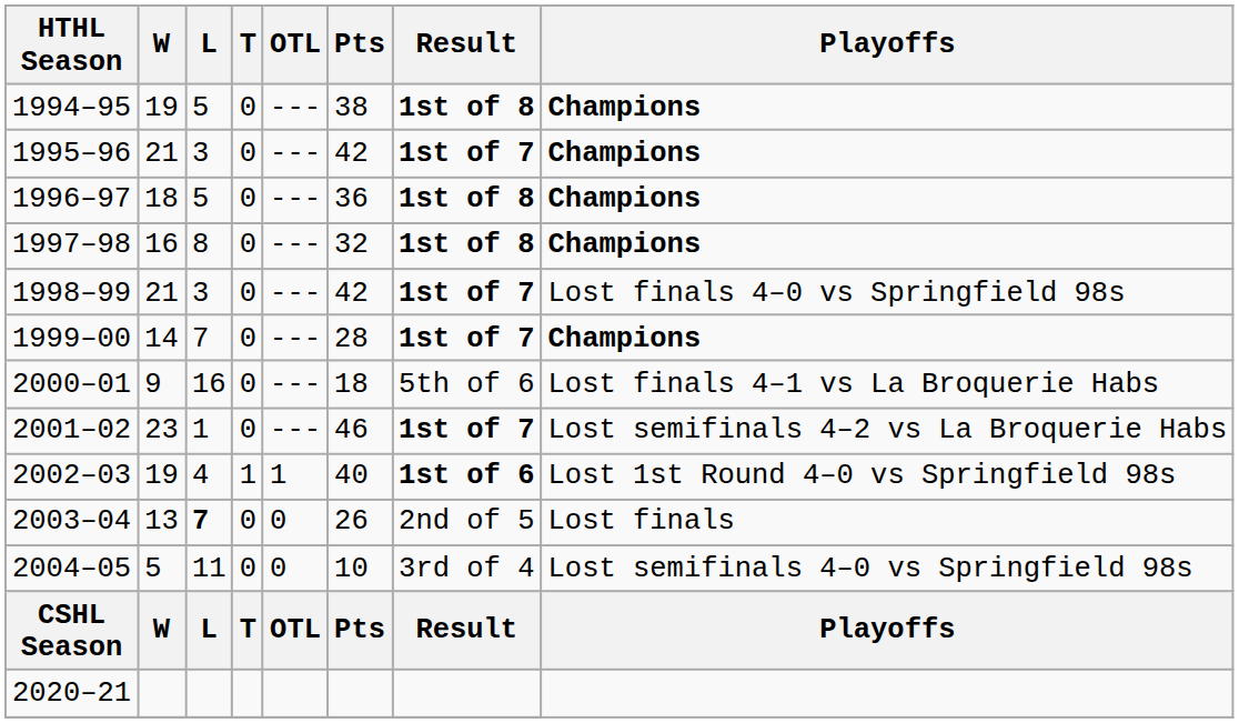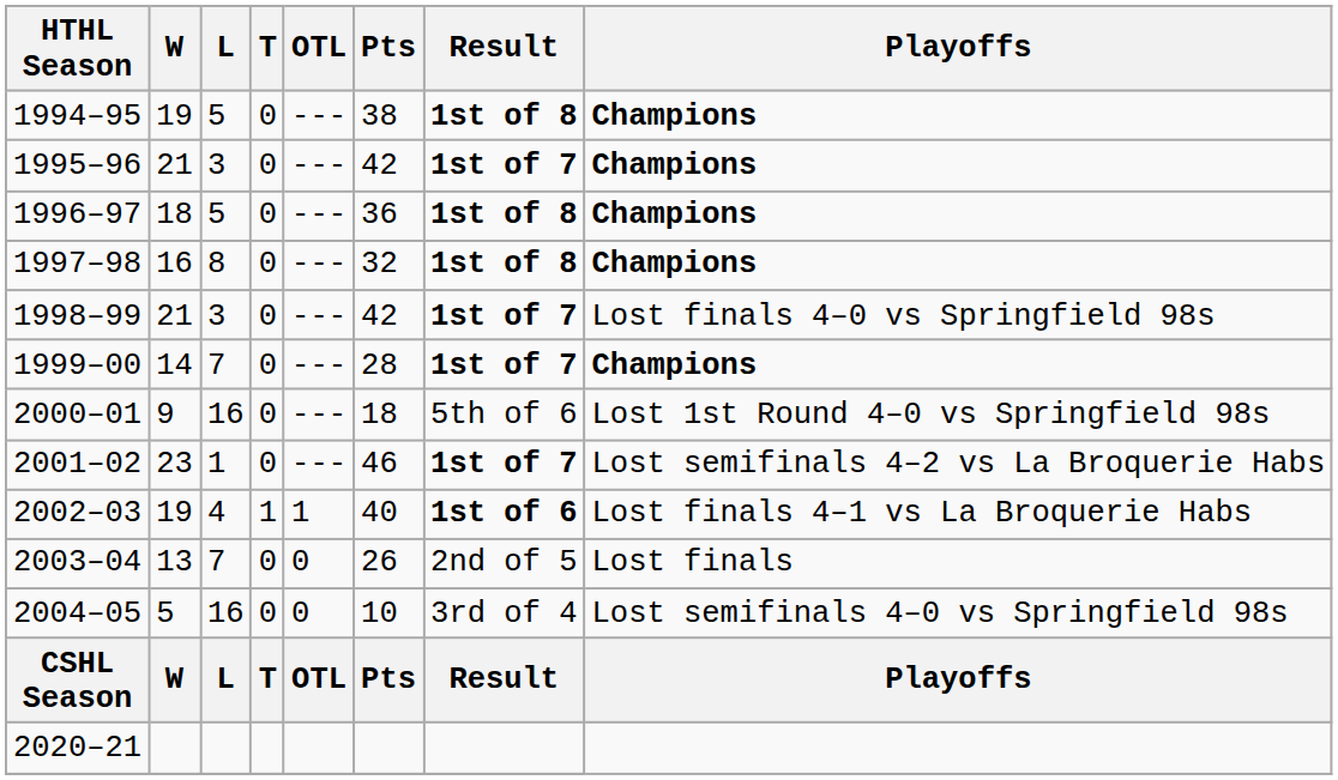 <table class="wikitable">
 <tr>
 <th>HTHL<br>Season</th>
 <th>W</th>
 <th>L</th>
 <th>T</th>
 <th>OTL</th>
 <th>Pts</th>
 <th>Result</th>
 <th>Playoffs</th>
 </tr>
 <tr>
 <td>1994–95</td>
 <td>19</td>
 <td>5</td>
 <td>0</td>
 <td>---</td>
 <td>38</td>
 <td><strong>1st of 8</strong></td>
 <td><strong>Champions</strong></td>
 </tr>
 <tr>
 <td>1995–96</td>
 <td>21</td>
 <td>3</td>
 <td>0</td>
 <td>---</td>
 <td>42</td>
 <td><strong>1st of 7</strong></td>
 <td><strong>Champions</strong></td>
 </tr>
 <tr>
 <td>1996–97</td>
 <td>18</td>
 <td>5</td>
 <td>0</td>
 <td>---</td>
 <td>36</td>
 <td><strong>1st of 8</strong></td>
 <td><strong>Champions</strong></td>
 </tr>
 <tr>
 <td>1997–98</td>
 <td>16</td>
 <td>8</td>
 <td>0</td>
 <td>---</td>
 <td>32</td>
 <td><strong>1st of 8</strong></td>
 <td><strong>Champions</strong></td>
 </tr>
 <tr>
 <td>1998–99</td>
 <td>21</td>
 <td>3</td>
 <td>0</td>
 <td>---</td>
 <td>42</td>
 <td><strong>1st of 7</strong></td>
 <td>Lost finals 4–0 vs Springfield 98s</td>
 </tr>
 <tr>
 <td>1999–00</td>
 <td>14</td>
 <td>7</td>
 <td>0</td>
 <td>---</td>
 <td>28</td>
 <td><strong>1st of 7</strong></td>
 <td><strong>Champions</strong></td>
 </tr>
 <tr>
 <td>2000–01</td>
 <td>9</td>
 <td>16</td>
 <td>0</td>
 <td>---</td>
 <td>18</td>
 <td>5th of 6</td>
-<td>Lost finals 4–1 vs La Broquerie Habs</td>
+<td>Lost 1st Round 4–0 vs Springfield 98s</td>
 </tr>
 <tr>
 <td>2001–02</td>
 <td>23</td>
 <td>1</td>
 <td>0</td>
 <td>---</td>
 <td>46</td>
 <td><strong>1st of 7</strong></td>
 <td>Lost semifinals 4–2 vs La Broquerie Habs</td>
 </tr>
 <tr>
 <td>2002–03</td>
 <td>19</td>
 <td>4</td>
 <td>1</td>
 <td>1</td>
 <td>40</td>
 <td><strong>1st of 6</strong></td>
-<td>Lost 1st Round 4–0 vs Springfield 98s</td>
+<td>Lost finals 4–1 vs La Broquerie Habs</td>
 </tr>
 <tr>
 <td>2003–04</td>
 <td>13</td>
-<td><strong>7</strong></td>
+<td>7</td>
 <td>0</td>
 <td>0</td>
 <td>26</td>
 <td>2nd of 5</td>
 <td>Lost finals</td>
 </tr>
 <tr>
 <td>2004–05</td>
 <td>5</td>
-<td>11</td>
+<td>16</td>
 <td>0</td>
 <td>0</td>
 <td>10</td>
 <td>3rd of 4</td>
 <td>Lost semifinals 4–0 vs Springfield 98s</td>
 </tr>
 <tr>
 <th>CSHL<br>Season</th>
 <th>W</th>
 <th>L</th>
 <th>T</th>
 <th>OTL</th>
 <th>Pts</th>
 <th>Result</th>
 <th>Playoffs</th>
 </tr>
 <tr>
 <td>2020–21</td>
 <td></td>
 <td></td>
 <td></td>
 <td></td>
 <td></td>
 <td></td>
 </tr>
 <tr>
 </tr>
 </table>
